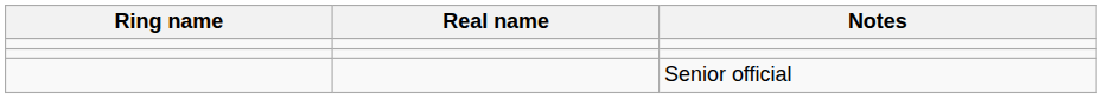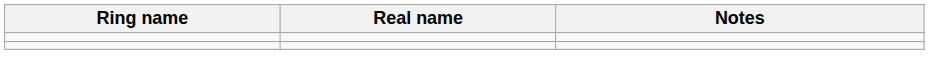 <table class="wikitable sortable" style="width:65%;">
 <tr>
 <th width=15%>Ring name</th>
 <th width=15%>Real name</th>
 <th width=20%>Notes</th>
 </tr>
 <tr>
 <td></td>
 <td></td>
 <td></td>
 </tr>
 <tr>
 <td></td>
 <td></td>
 <td></td>
 </tr>
-<tr>
-<td></td>
-<td></td>
-<td>Senior official</td>
-</tr>
 </table>
